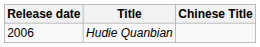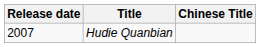 <table class="wikitable">
 <tr>
 <th>Release date</th>
 <th>Title</th>
 <th>Chinese Title</th>
 </tr>
 <tr>
-<td>2006</td>
+<td>2007</td>
 <td><em>Hudie Quanbian</em></td>
 <td></td>
 </tr>
 </table>
